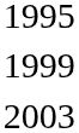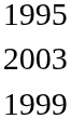 <table>
 <tr>
 <td>1995</td>
 <td></td>
 <td></td>
 <td></td>
 </tr>
 <tr>
+<td>2003</td>
+<td></td>
+<td></td>
+<td><br></td>
+</tr>
+<tr>
 <td>1999</td>
 <td></td>
 <td></td>
 <td><br></td>
 </tr>
-<tr>
-<td>2003</td>
-<td></td>
-<td></td>
-<td><br></td>
-</tr>
 </table>
